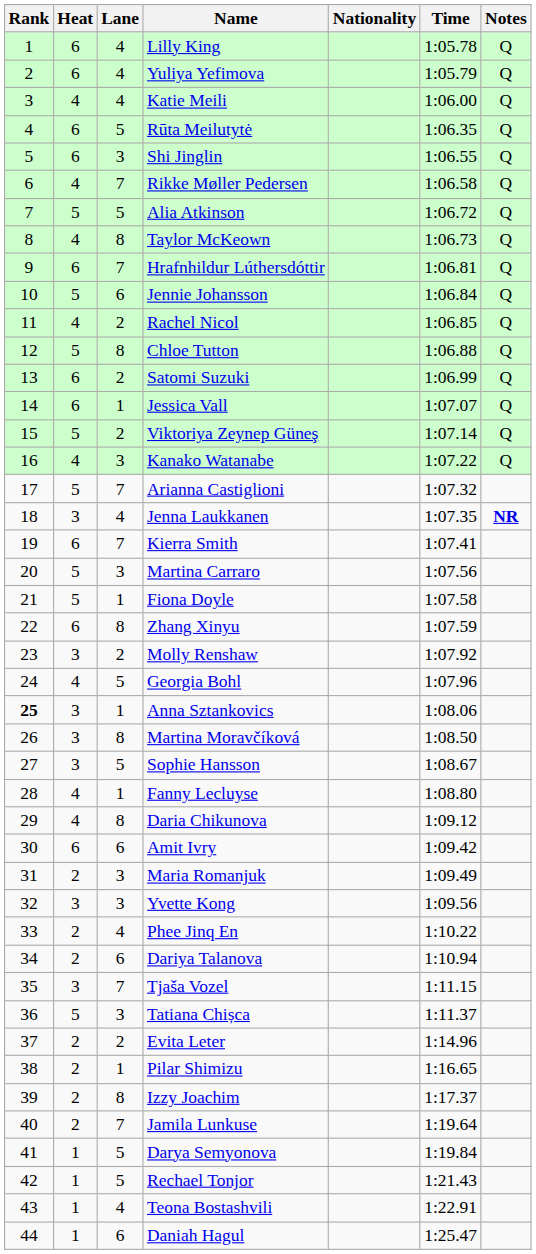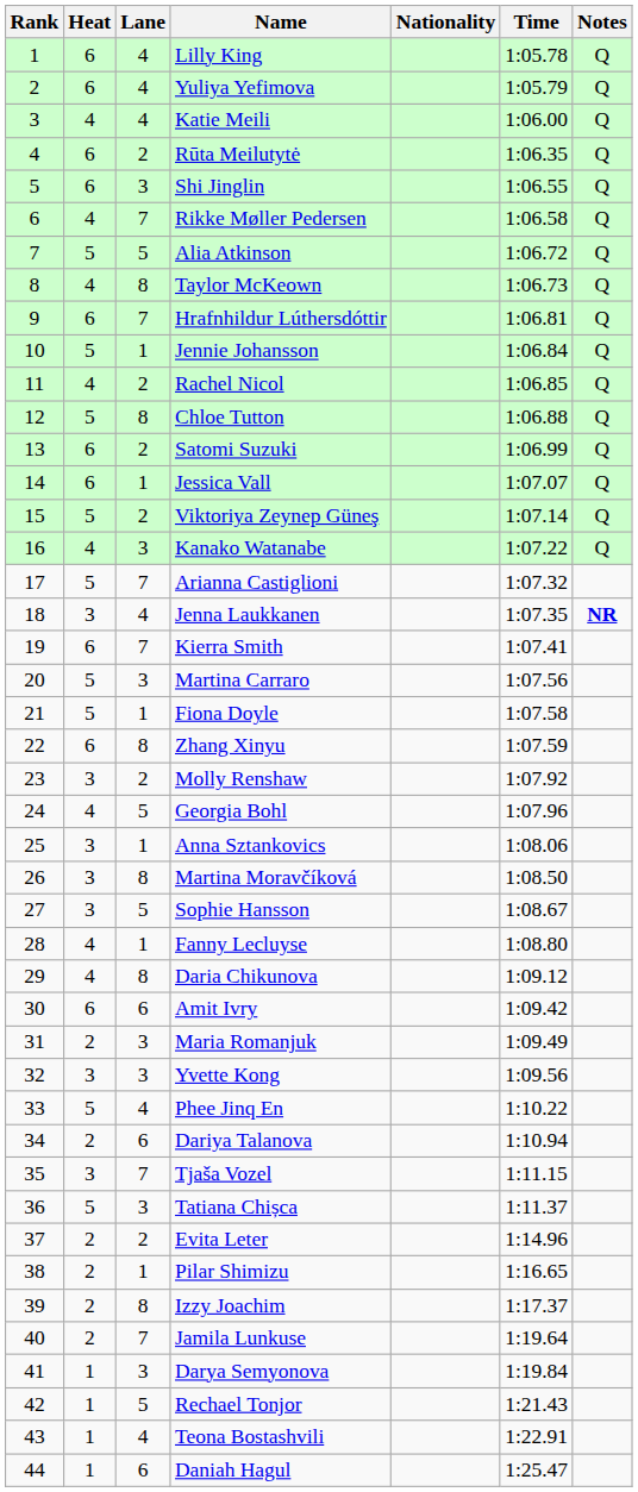 <table class="wikitable sortable" style="text-align:center">
 <tr>
 <th>Rank</th>
 <th>Heat</th>
 <th>Lane</th>
 <th>Name</th>
 <th>Nationality</th>
 <th>Time</th>
 <th>Notes</th>
 </tr>
 <tr bgcolor=ccffcc>
 <td>1</td>
 <td>6</td>
 <td>4</td>
 <td align=left><a href='#'>Lilly King</a></td>
 <td align=left></td>
 <td>1:05.78</td>
 <td>Q</td>
 </tr>
 <tr bgcolor=ccffcc>
 <td>2</td>
 <td>6</td>
 <td>4</td>
 <td align=left><a href='#'>Yuliya Yefimova</a></td>
 <td align=left></td>
 <td>1:05.79</td>
 <td>Q</td>
 </tr>
 <tr bgcolor=ccffcc>
 <td>3</td>
 <td>4</td>
 <td>4</td>
 <td align=left><a href='#'>Katie Meili</a></td>
 <td align=left></td>
 <td>1:06.00</td>
 <td>Q</td>
 </tr>
 <tr bgcolor=ccffcc>
 <td>4</td>
 <td>6</td>
-<td>5</td>
+<td>2</td>
 <td align=left><a href='#'>Rūta Meilutytė</a></td>
 <td align=left></td>
 <td>1:06.35</td>
 <td>Q</td>
 </tr>
 <tr bgcolor=ccffcc>
 <td>5</td>
 <td>6</td>
 <td>3</td>
 <td align=left><a href='#'>Shi Jinglin</a></td>
 <td align=left></td>
 <td>1:06.55</td>
 <td>Q</td>
 </tr>
 <tr bgcolor=ccffcc>
 <td>6</td>
 <td>4</td>
 <td>7</td>
 <td align=left><a href='#'>Rikke Møller Pedersen</a></td>
 <td align=left></td>
 <td>1:06.58</td>
 <td>Q</td>
 </tr>
 <tr bgcolor=ccffcc>
 <td>7</td>
 <td>5</td>
 <td>5</td>
 <td align=left><a href='#'>Alia Atkinson</a></td>
 <td align=left></td>
 <td>1:06.72</td>
 <td>Q</td>
 </tr>
 <tr bgcolor=ccffcc>
 <td>8</td>
 <td>4</td>
 <td>8</td>
 <td align=left><a href='#'>Taylor McKeown</a></td>
 <td align=left></td>
 <td>1:06.73</td>
 <td>Q</td>
 </tr>
 <tr bgcolor=ccffcc>
 <td>9</td>
 <td>6</td>
 <td>7</td>
 <td align=left><a href='#'>Hrafnhildur Lúthersdóttir</a></td>
 <td align=left></td>
 <td>1:06.81</td>
 <td>Q</td>
 </tr>
 <tr bgcolor=ccffcc>
 <td>10</td>
 <td>5</td>
-<td>6</td>
+<td>1</td>
 <td align=left><a href='#'>Jennie Johansson</a></td>
 <td align=left></td>
 <td>1:06.84</td>
 <td>Q</td>
 </tr>
 <tr bgcolor=ccffcc>
 <td>11</td>
 <td>4</td>
 <td>2</td>
 <td align=left><a href='#'>Rachel Nicol</a></td>
 <td align=left></td>
 <td>1:06.85</td>
 <td>Q</td>
 </tr>
 <tr bgcolor=ccffcc>
 <td>12</td>
 <td>5</td>
 <td>8</td>
 <td align=left><a href='#'>Chloe Tutton</a></td>
 <td align=left></td>
 <td>1:06.88</td>
 <td>Q</td>
 </tr>
 <tr bgcolor=ccffcc>
 <td>13</td>
 <td>6</td>
 <td>2</td>
 <td align=left><a href='#'>Satomi Suzuki</a></td>
 <td align=left></td>
 <td>1:06.99</td>
 <td>Q</td>
 </tr>
 <tr bgcolor=ccffcc>
 <td>14</td>
 <td>6</td>
 <td>1</td>
 <td align=left><a href='#'>Jessica Vall</a></td>
 <td align=left></td>
 <td>1:07.07</td>
 <td>Q</td>
 </tr>
 <tr bgcolor=ccffcc>
 <td>15</td>
 <td>5</td>
 <td>2</td>
 <td align=left><a href='#'>Viktoriya Zeynep Güneş</a></td>
 <td align=left></td>
 <td>1:07.14</td>
 <td>Q</td>
 </tr>
 <tr bgcolor=ccffcc>
 <td>16</td>
 <td>4</td>
 <td>3</td>
 <td align=left><a href='#'>Kanako Watanabe</a></td>
 <td align=left></td>
 <td>1:07.22</td>
 <td>Q</td>
 </tr>
 <tr>
 <td>17</td>
 <td>5</td>
 <td>7</td>
 <td align=left><a href='#'>Arianna Castiglioni</a></td>
 <td align=left></td>
 <td>1:07.32</td>
 <td></td>
 </tr>
 <tr>
 <td>18</td>
 <td>3</td>
 <td>4</td>
 <td align=left><a href='#'>Jenna Laukkanen</a></td>
 <td align=left></td>
 <td>1:07.35</td>
 <td><strong><a href='#'>NR</a></strong></td>
 </tr>
 <tr>
 <td>19</td>
 <td>6</td>
 <td>7</td>
 <td align=left><a href='#'>Kierra Smith</a></td>
 <td align=left></td>
 <td>1:07.41</td>
 <td></td>
 </tr>
 <tr>
 <td>20</td>
 <td>5</td>
 <td>3</td>
 <td align=left><a href='#'>Martina Carraro</a></td>
 <td align=left></td>
 <td>1:07.56</td>
 <td></td>
 </tr>
 <tr>
 <td>21</td>
 <td>5</td>
 <td>1</td>
 <td align=left><a href='#'>Fiona Doyle</a></td>
 <td align=left></td>
 <td>1:07.58</td>
 <td></td>
 </tr>
 <tr>
 <td>22</td>
 <td>6</td>
 <td>8</td>
 <td align=left><a href='#'>Zhang Xinyu</a></td>
 <td align=left></td>
 <td>1:07.59</td>
 <td></td>
 </tr>
 <tr>
 <td>23</td>
 <td>3</td>
 <td>2</td>
 <td align=left><a href='#'>Molly Renshaw</a></td>
 <td align=left></td>
 <td>1:07.92</td>
 <td></td>
 </tr>
 <tr>
 <td>24</td>
 <td>4</td>
 <td>5</td>
 <td align=left><a href='#'>Georgia Bohl</a></td>
 <td align=left></td>
 <td>1:07.96</td>
 <td></td>
 </tr>
 <tr>
-<td><strong>25</strong></td>
+<td>25</td>
 <td>3</td>
 <td>1</td>
 <td align=left><a href='#'>Anna Sztankovics</a></td>
 <td align=left></td>
 <td>1:08.06</td>
 <td></td>
 </tr>
 <tr>
 <td>26</td>
 <td>3</td>
 <td>8</td>
 <td align=left><a href='#'>Martina Moravčíková</a></td>
 <td align=left></td>
 <td>1:08.50</td>
 <td></td>
 </tr>
 <tr>
 <td>27</td>
 <td>3</td>
 <td>5</td>
 <td align=left><a href='#'>Sophie Hansson</a></td>
 <td align=left></td>
 <td>1:08.67</td>
 <td></td>
 </tr>
 <tr>
 <td>28</td>
 <td>4</td>
 <td>1</td>
 <td align=left><a href='#'>Fanny Lecluyse</a></td>
 <td align=left></td>
 <td>1:08.80</td>
 <td></td>
 </tr>
 <tr>
 <td>29</td>
 <td>4</td>
 <td>8</td>
 <td align=left><a href='#'>Daria Chikunova</a></td>
 <td align=left></td>
 <td>1:09.12</td>
 <td></td>
 </tr>
 <tr>
 <td>30</td>
 <td>6</td>
 <td>6</td>
 <td align=left><a href='#'>Amit Ivry</a></td>
 <td align=left></td>
 <td>1:09.42</td>
 <td></td>
 </tr>
 <tr>
 <td>31</td>
 <td>2</td>
 <td>3</td>
 <td align=left><a href='#'>Maria Romanjuk</a></td>
 <td align=left></td>
 <td>1:09.49</td>
 <td></td>
 </tr>
 <tr>
 <td>32</td>
 <td>3</td>
 <td>3</td>
 <td align=left><a href='#'>Yvette Kong</a></td>
 <td align=left></td>
 <td>1:09.56</td>
 <td></td>
 </tr>
 <tr>
 <td>33</td>
-<td>2</td>
+<td>5</td>
 <td>4</td>
 <td align=left><a href='#'>Phee Jinq En</a></td>
 <td align=left></td>
 <td>1:10.22</td>
 <td></td>
 </tr>
 <tr>
 <td>34</td>
 <td>2</td>
 <td>6</td>
 <td align=left><a href='#'>Dariya Talanova</a></td>
 <td align=left></td>
 <td>1:10.94</td>
 <td></td>
 </tr>
 <tr>
 <td>35</td>
 <td>3</td>
 <td>7</td>
 <td align=left><a href='#'>Tjaša Vozel</a></td>
 <td align=left></td>
 <td>1:11.15</td>
 <td></td>
 </tr>
 <tr>
 <td>36</td>
 <td>5</td>
 <td>3</td>
 <td align=left><a href='#'>Tatiana Chișca</a></td>
 <td align=left></td>
 <td>1:11.37</td>
 <td></td>
 </tr>
 <tr>
 <td>37</td>
 <td>2</td>
 <td>2</td>
 <td align=left><a href='#'>Evita Leter</a></td>
 <td align=left></td>
 <td>1:14.96</td>
 <td></td>
 </tr>
 <tr>
 <td>38</td>
 <td>2</td>
 <td>1</td>
 <td align=left><a href='#'>Pilar Shimizu</a></td>
 <td align=left></td>
 <td>1:16.65</td>
 <td></td>
 </tr>
 <tr>
 <td>39</td>
 <td>2</td>
 <td>8</td>
 <td align=left><a href='#'>Izzy Joachim</a></td>
 <td align=left></td>
 <td>1:17.37</td>
 <td></td>
 </tr>
 <tr>
 <td>40</td>
 <td>2</td>
 <td>7</td>
 <td align=left><a href='#'>Jamila Lunkuse</a></td>
 <td align=left></td>
 <td>1:19.64</td>
 <td></td>
 </tr>
 <tr>
 <td>41</td>
 <td>1</td>
-<td>5</td>
+<td>3</td>
 <td align=left><a href='#'>Darya Semyonova</a></td>
 <td align=left></td>
 <td>1:19.84</td>
 <td></td>
 </tr>
 <tr>
 <td>42</td>
 <td>1</td>
 <td>5</td>
 <td align=left><a href='#'>Rechael Tonjor</a></td>
 <td align=left></td>
 <td>1:21.43</td>
 <td></td>
 </tr>
 <tr>
 <td>43</td>
 <td>1</td>
 <td>4</td>
 <td align=left><a href='#'>Teona Bostashvili</a></td>
 <td align=left></td>
 <td>1:22.91</td>
 <td></td>
 </tr>
 <tr>
 <td>44</td>
 <td>1</td>
 <td>6</td>
 <td align=left><a href='#'>Daniah Hagul</a></td>
 <td align=left></td>
 <td>1:25.47</td>
 <td></td>
 </tr>
 </table>
